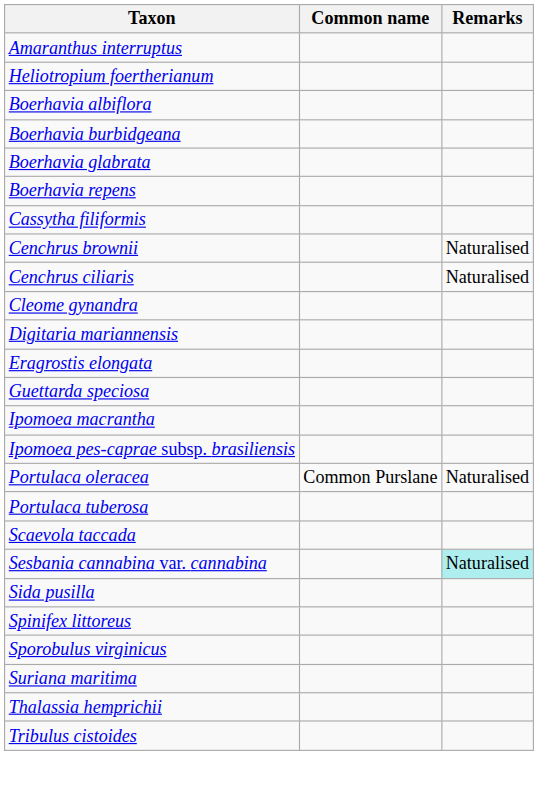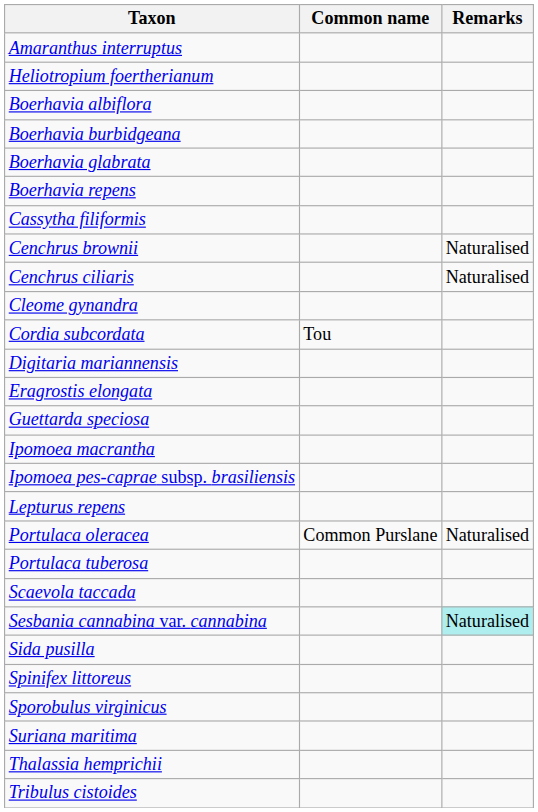 <table class="wikitable">
 <tr>
 <th>Taxon</th>
 <th>Common name</th>
 <th>Remarks</th>
 </tr>
 <tr>
 <td><em><a href='#'>Amaranthus interruptus</a></em></td>
 <td></td>
 <td></td>
 </tr>
 <tr>
 <td><em><a href='#'>Heliotropium foertherianum</a></em></td>
 <td></td>
 <td></td>
 </tr>
 <tr>
 <td><em><a href='#'>Boerhavia albiflora</a></em></td>
 <td></td>
 <td></td>
 </tr>
 <tr>
 <td><em><a href='#'>Boerhavia burbidgeana</a></em></td>
 <td></td>
 <td></td>
 </tr>
 <tr>
 <td><em><a href='#'>Boerhavia glabrata</a></em></td>
 <td></td>
 <td></td>
 </tr>
 <tr>
 <td><em><a href='#'>Boerhavia repens</a></em></td>
 <td></td>
 <td></td>
 </tr>
 <tr>
 <td><em><a href='#'>Cassytha filiformis</a></em></td>
 <td></td>
 <td></td>
 </tr>
 <tr>
 <td><em><a href='#'>Cenchrus brownii</a></em></td>
 <td></td>
 <td>Naturalised</td>
 </tr>
 <tr>
 <td><em><a href='#'>Cenchrus ciliaris</a></em></td>
 <td></td>
 <td>Naturalised</td>
 </tr>
 <tr>
 <td><em><a href='#'>Cleome gynandra</a></em></td>
 <td></td>
 <td></td>
 </tr>
 <tr>
+<td><em><a href='#'>Cordia subcordata</a></em></td>
+<td>Tou</td>
+<td></td>
+</tr>
+<tr>
 <td><em><a href='#'>Digitaria mariannensis</a></em></td>
 <td></td>
 <td></td>
 </tr>
 <tr>
 <td><em><a href='#'>Eragrostis elongata</a></em></td>
 <td></td>
 <td></td>
 </tr>
 <tr>
 <td><em><a href='#'>Guettarda speciosa</a></em></td>
 <td></td>
 <td></td>
 </tr>
 <tr>
 <td><em><a href='#'>Ipomoea macrantha</a></em></td>
 <td></td>
 <td></td>
 </tr>
 <tr>
 <td><a href='#'><em>Ipomoea pes-caprae</em> subsp. <em>brasiliensis</em></a></td>
+<td></td>
+<td></td>
+</tr>
+<tr>
+<td><em><a href='#'>Lepturus repens</a></em></td>
 <td></td>
 <td></td>
 </tr>
 <tr>
 <td><em><a href='#'>Portulaca oleracea</a></em></td>
 <td>Common Purslane</td>
 <td>Naturalised</td>
 </tr>
 <tr>
 <td><em><a href='#'>Portulaca tuberosa</a></em></td>
 <td></td>
 <td></td>
 </tr>
 <tr>
 <td><em><a href='#'>Scaevola taccada</a></em></td>
 <td></td>
 <td></td>
 </tr>
 <tr>
 <td><a href='#'><em>Sesbania cannabina</em> var. <em>cannabina</em></a></td>
 <td></td>
 <td style="background: paleturquoise;">Naturalised</td>
 </tr>
 <tr>
 <td><em><a href='#'>Sida pusilla</a></em></td>
 <td></td>
 <td></td>
 </tr>
 <tr>
 <td><em><a href='#'>Spinifex littoreus</a></em></td>
 <td></td>
 <td></td>
 </tr>
 <tr>
 <td><em><a href='#'>Sporobulus virginicus</a></em></td>
 <td></td>
 <td></td>
 </tr>
 <tr>
 <td><em><a href='#'>Suriana maritima</a></em></td>
 <td></td>
 <td></td>
 </tr>
 <tr>
 <td><em><a href='#'>Thalassia hemprichii</a></em></td>
 <td></td>
 <td></td>
 </tr>
 <tr>
 <td><em><a href='#'>Tribulus cistoides</a></em></td>
 <td></td>
 <td></td>
 </tr>
 </table>
